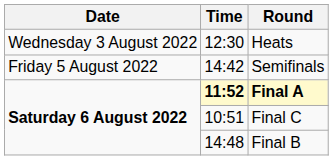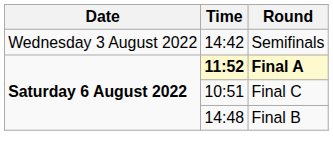 <table class="wikitable">
 <tr>
 <th>Date</th>
 <th>Time</th>
 <th>Round</th>
 </tr>
 <tr>
 <td>Wednesday 3 August 2022</td>
-<td>12:30</td>
-<td>Heats</td>
-</tr>
-<tr>
-<td>Friday 5 August 2022</td>
 <td>14:42</td>
 <td>Semifinals</td>
 </tr>
 <tr>
 <td rowspan=3><strong>Saturday 6 August 2022</strong></td>
 <td style=background:lemonchiffon><strong>11:52</strong></td>
 <td style=background:lemonchiffon><strong>Final A</strong></td>
 </tr>
 <tr>
 <td>10:51</td>
 <td>Final C</td>
 </tr>
 <tr>
 <td>14:48</td>
 <td>Final B</td>
 </tr>
 </table>
